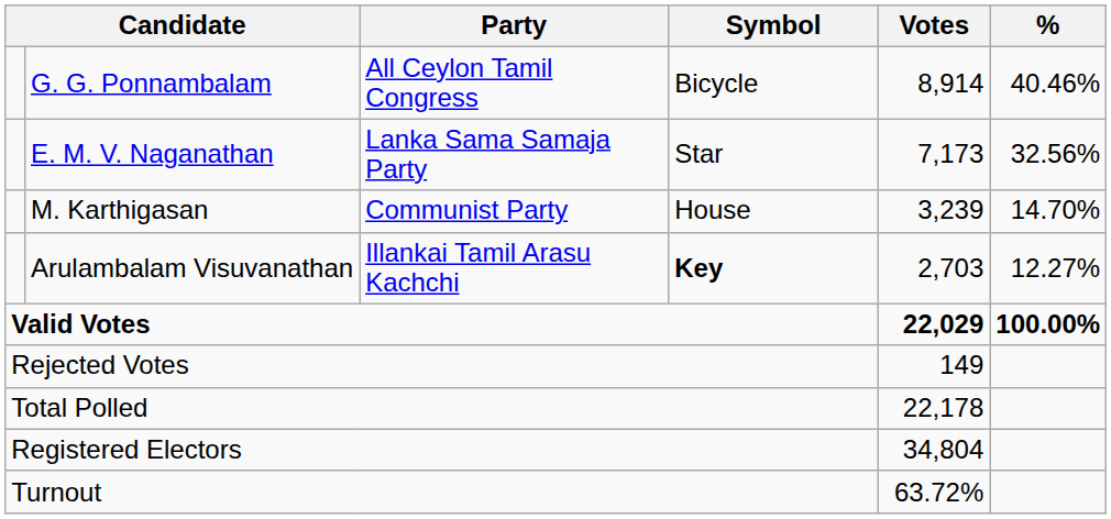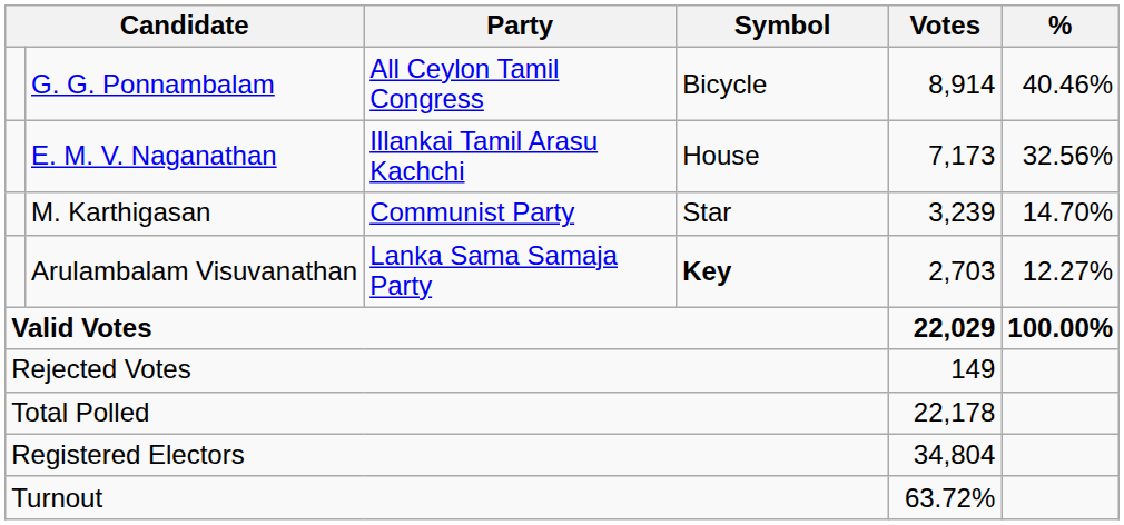 <table class="wikitable" border="1" style="text-align:right;">
 <tr>
 <th align=left colspan=2 width="180">Candidate</th>
 <th align=left width="180">Party</th>
 <th align=left width="120">Symbol</th>
 <th align=left width="60">Votes</th>
 <th align=left width="60">%</th>
 </tr>
 <tr>
 <td bgcolor=> </td>
 <td align=left><a href='#'>G. G. Ponnambalam</a></td>
 <td align=left><a href='#'>All Ceylon Tamil Congress</a></td>
 <td align=left>Bicycle</td>
 <td>8,914</td>
 <td>40.46%</td>
 </tr>
 <tr>
 <td bgcolor=> </td>
 <td align=left><a href='#'>E. M. V. Naganathan</a></td>
-<td align=left><a href='#'>Lanka Sama Samaja Party</a></td>
-<td align=left>Star</td>
+<td align=left><a href='#'>Illankai Tamil Arasu Kachchi</a></td>
+<td align=left>House</td>
 <td>7,173</td>
 <td>32.56%</td>
 </tr>
 <tr>
 <td bgcolor=> </td>
 <td align=left>M. Karthigasan</td>
 <td align=left><a href='#'>Communist Party</a></td>
-<td align=left>House</td>
+<td align=left>Star</td>
 <td>3,239</td>
 <td>14.70%</td>
 </tr>
 <tr>
 <td bgcolor=> </td>
 <td align=left>Arulambalam Visuvanathan</td>
-<td align=left><a href='#'>Illankai Tamil Arasu Kachchi</a></td>
+<td align=left><a href='#'>Lanka Sama Samaja Party</a></td>
 <td align=left><strong>Key</strong></td>
 <td>2,703</td>
 <td>12.27%</td>
 </tr>
 <tr>
 <td align=left colspan=4><strong>Valid Votes</strong></td>
 <td><strong>22,029</strong></td>
 <td><strong>100.00%</strong></td>
 </tr>
 <tr>
 <td align=left colspan=4>Rejected Votes</td>
 <td>149</td>
 <td></td>
 </tr>
 <tr>
 <td align=left colspan=4>Total Polled</td>
 <td>22,178</td>
 <td></td>
 </tr>
 <tr>
 <td align=left colspan=4>Registered Electors</td>
 <td>34,804</td>
 <td></td>
 </tr>
 <tr>
 <td align=left colspan=4>Turnout</td>
 <td>63.72%</td>
 </tr>
 </table>
